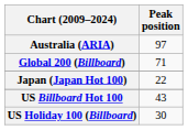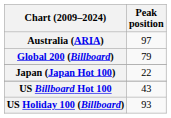 <table class="wikitable sortable plainrowheaders" style="text-align:center">
 <tr>
 <th scope="col">Chart (2009–2024)</th>
 <th scope="col">Peak<br>position</th>
 </tr>
 <tr>
 <th scope="row">Australia (<a href='#'>ARIA</a>)</th>
 <td>97</td>
 </tr>
 <tr>
 <th scope="row"><a href='#'>Global 200</a> (<em><a href='#'>Billboard</a></em>)</th>
-<td>71</td>
+<td>79</td>
 </tr>
 <tr>
 </tr>
 <tr>
 <th scope="row">Japan (<a href='#'>Japan Hot 100</a>)</th>
 <td style="text-align:center;">22</td>
 </tr>
 <tr>
 </tr>
 <tr>
 </tr>
 <tr>
 </tr>
 <tr>
 <th scope="row">US <a href='#'><em>Billboard</em> Hot 100</a></th>
 <td>43</td>
 </tr>
 <tr>
 <th scope="row">US <a href='#'>Holiday 100</a> (<em><a href='#'>Billboard</a></em>)</th>
-<td>30</td>
+<td>93</td>
 </tr>
 </table>
